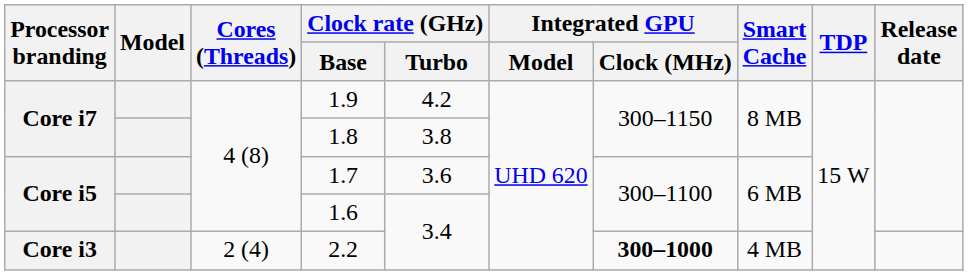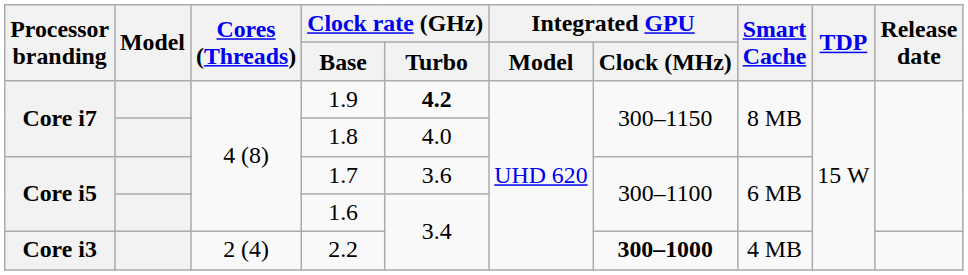 <table class="wikitable sortable nowrap" style="text-align: center;">
 <tr>
 <th class="unsortable" rowspan="2">Processor<br>branding</th>
 <th rowspan="2">Model</th>
 <th class="unsortable" rowspan="2"><a href='#'>Cores</a><br>(<a href='#'>Threads</a>)</th>
 <th colspan="2"><a href='#'>Clock rate</a> (GHz)</th>
 <th colspan="2">Integrated <a href='#'>GPU</a></th>
 <th class="unsortable" rowspan="2"><a href='#'>Smart<br>Cache</a></th>
 <th rowspan="2"><a href='#'>TDP</a></th>
 <th rowspan="2">Release<br>date</th>
 </tr>
 <tr>
 <th class="unsortable">Base</th>
 <th class="unsortable">Turbo</th>
 <th class="unsortable">Model</th>
 <th class="unsortable">Clock (MHz)</th>
 </tr>
 <tr>
 <th rowspan=2>Core i7</th>
 <th style="text-align:left;" data-sort-value="sku5"></th>
 <td rowspan=4>4 (8)</td>
 <td>1.9</td>
-<td>4.2</td>
+<td><strong>4.2</strong></td>
 <td rowspan=5><a href='#'>UHD 620</a></td>
 <td rowspan=2>300–1150</td>
 <td rowspan=2>8 MB</td>
 <td rowspan=5>15 W</td>
 <td rowspan=4></td>
 </tr>
 <tr>
 <th style="text-align:left;" data-sort-value="sku4"></th>
 <td>1.8</td>
-<td>3.8</td>
+<td>4.0</td>
 </tr>
 <tr>
 <th rowspan=2>Core i5</th>
 <th style="text-align:left;" data-sort-value="sku3"></th>
 <td>1.7</td>
 <td>3.6</td>
 <td rowspan=2>300–1100</td>
 <td rowspan=2>6 MB</td>
 </tr>
 <tr>
 <th style="text-align:left;" data-sort-value="sku2"></th>
 <td>1.6</td>
 <td rowspan=2>3.4</td>
 </tr>
 <tr>
 <th rowspan=1>Core i3</th>
 <th style="text-align:left;" data-sort-value="sku1"></th>
 <td>2 (4)</td>
 <td>2.2</td>
 <td><strong>300–1000</strong></td>
 <td>4 MB</td>
 <td></td>
 </tr>
 </table>
